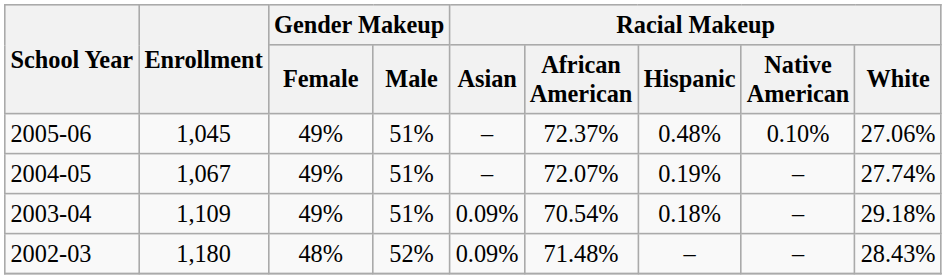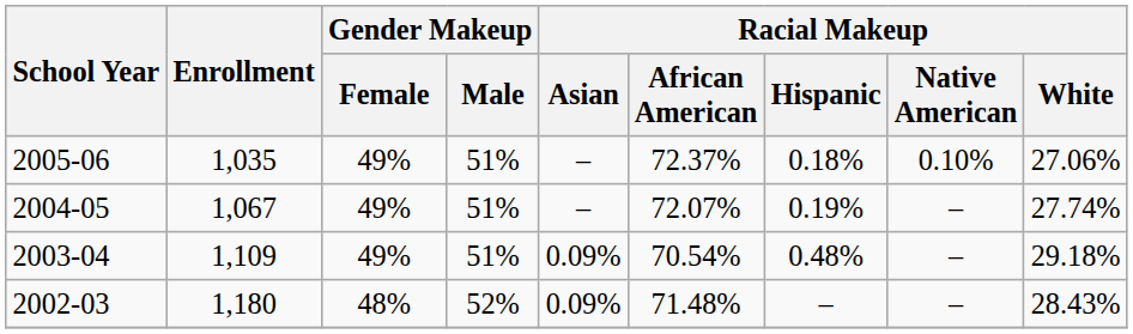 <table class="wikitable" style="font-size: 95%;">
 <tr>
 <th rowspan="2">School Year</th>
 <th rowspan="2">Enrollment</th>
 <th colspan="2">Gender Makeup</th>
 <th colspan="5">Racial Makeup</th>
 </tr>
 <tr>
 <th>Female</th>
 <th>Male</th>
 <th>Asian</th>
 <th>African <br>American</th>
 <th>Hispanic</th>
 <th>Native <br>American</th>
 <th>White</th>
 </tr>
 <tr>
 <td align="left">2005-06</td>
-<td align="center">1,045</td>
+<td align="center">1,035</td>
 <td align="center">49%</td>
 <td align="center">51%</td>
 <td align="center">–</td>
 <td align="center">72.37%</td>
-<td align="center">0.48%</td>
+<td align="center">0.18%</td>
 <td align="center">0.10%</td>
 <td align="center">27.06%</td>
 </tr>
 <tr>
 <td align="left">2004-05</td>
 <td align="center">1,067</td>
 <td align="center">49%</td>
 <td align="center">51%</td>
 <td align="center">–</td>
 <td align="center">72.07%</td>
 <td align="center">0.19%</td>
 <td align="center">–</td>
 <td align="center">27.74%</td>
 </tr>
 <tr>
 <td align="left">2003-04</td>
 <td align="center">1,109</td>
 <td align="center">49%</td>
 <td align="center">51%</td>
 <td align="center">0.09%</td>
 <td align="center">70.54%</td>
-<td align="center">0.18%</td>
+<td align="center">0.48%</td>
 <td align="center">–</td>
 <td align="center">29.18%</td>
 </tr>
 <tr>
 <td align="left">2002-03</td>
 <td align="center">1,180</td>
 <td align="center">48%</td>
 <td align="center">52%</td>
 <td align="center">0.09%</td>
 <td align="center">71.48%</td>
 <td align="center">–</td>
 <td align="center">–</td>
 <td align="center">28.43%</td>
 </tr>
 <tr>
 </tr>
 </table>
